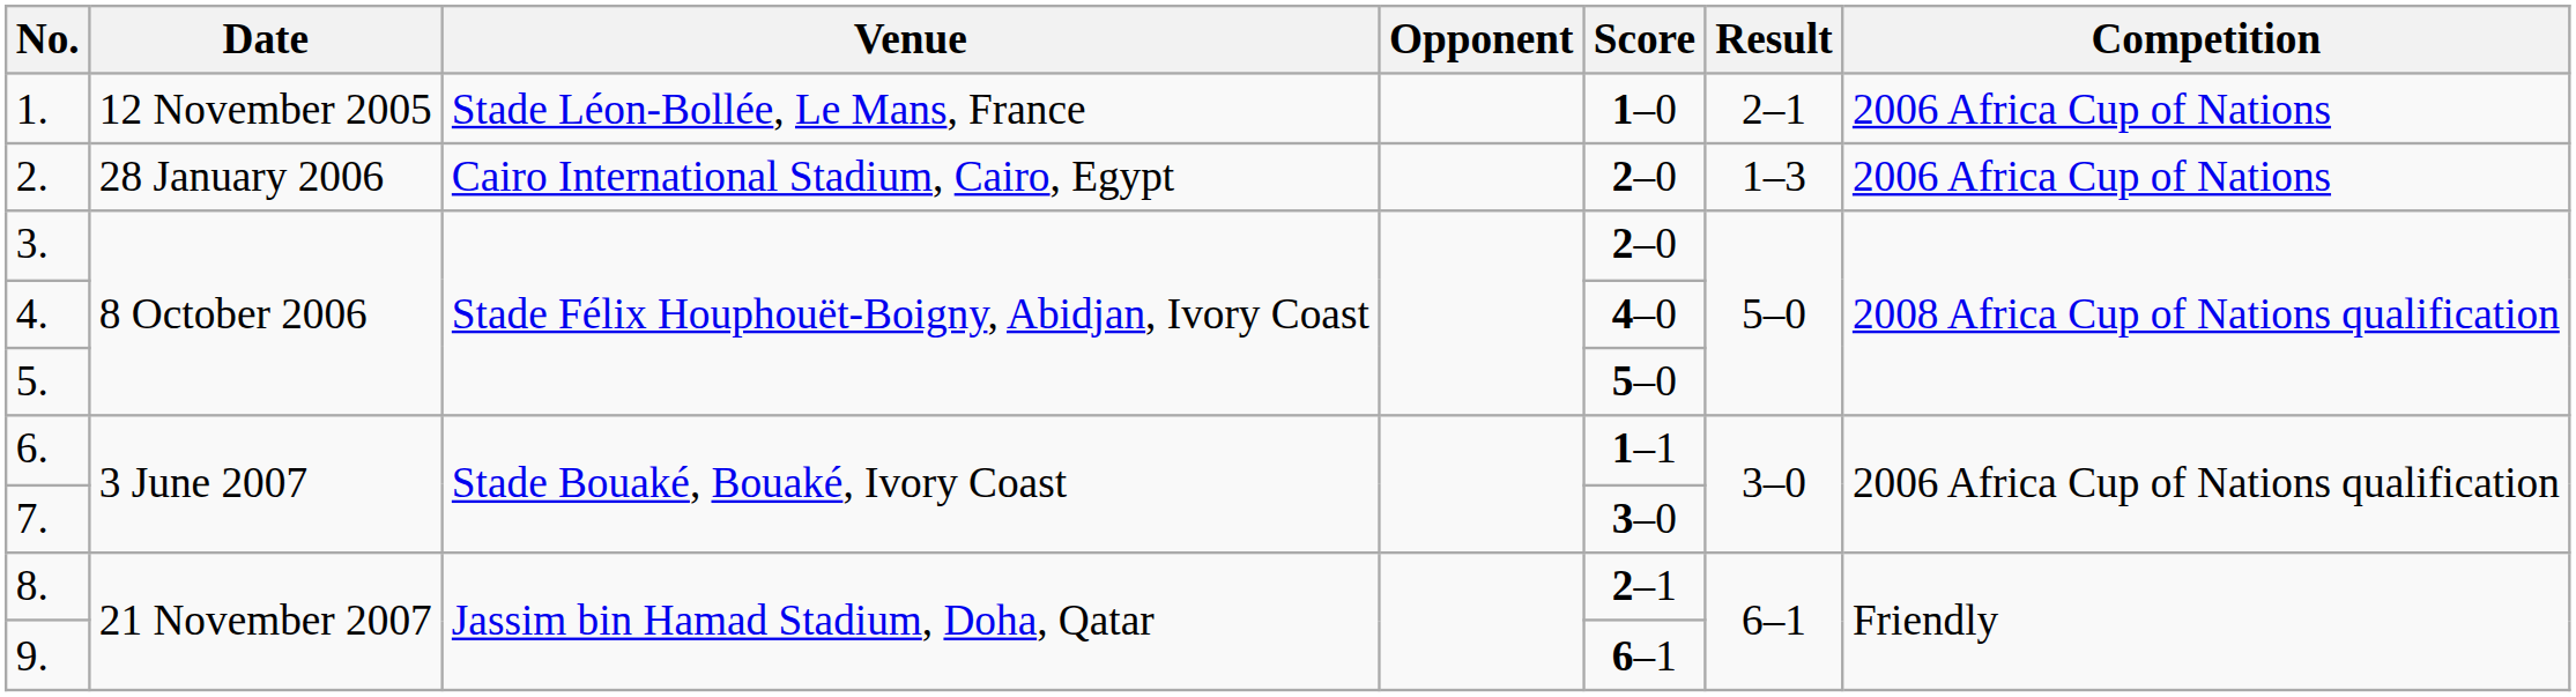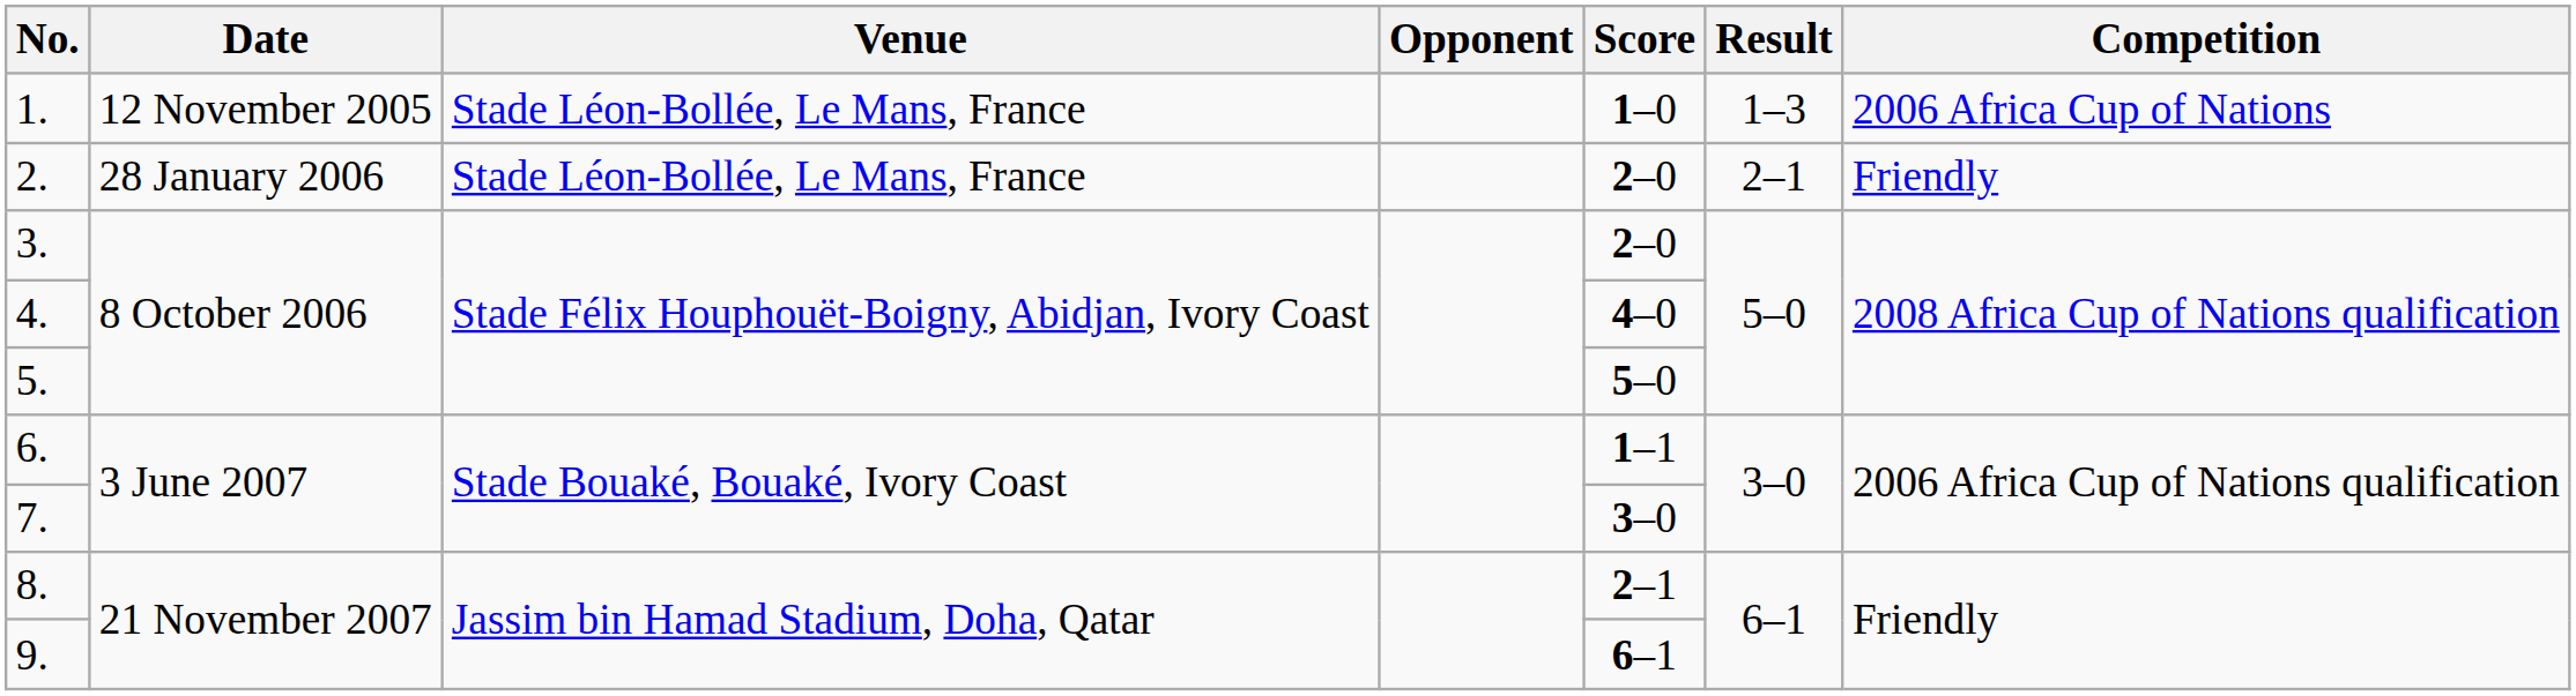 <table class="wikitable">
 <tr>
 <th>No.</th>
 <th>Date</th>
 <th>Venue</th>
 <th>Opponent</th>
 <th>Score</th>
 <th>Result</th>
 <th>Competition</th>
 </tr>
 <tr>
 <td>1.</td>
 <td>12 November 2005</td>
 <td><a href='#'>Stade Léon-Bollée</a>, <a href='#'>Le Mans</a>, France</td>
 <td></td>
 <td align=center><strong>1</strong>–0</td>
-<td align=center>2–1</td>
+<td align=center>1–3</td>
 <td><a href='#'>2006 Africa Cup of Nations</a></td>
 </tr>
 <tr>
 <td>2.</td>
 <td>28 January 2006</td>
-<td><a href='#'>Cairo International Stadium</a>, <a href='#'>Cairo</a>, Egypt</td>
+<td><a href='#'>Stade Léon-Bollée</a>, <a href='#'>Le Mans</a>, France</td>
 <td></td>
 <td align=center><strong>2</strong>–0</td>
-<td align=center>1–3</td>
-<td><a href='#'>2006 Africa Cup of Nations</a></td>
+<td align=center>2–1</td>
+<td><a href='#'>Friendly</a></td>
 </tr>
 <tr>
 <td>3.</td>
 <td rowspan="3">8 October 2006</td>
 <td rowspan="3"><a href='#'>Stade Félix Houphouët-Boigny</a>, <a href='#'>Abidjan</a>, Ivory Coast</td>
 <td rowspan="3"></td>
 <td align=center><strong>2</strong>–0</td>
 <td rowspan="3" style="text-align:center">5–0</td>
 <td rowspan="3"><a href='#'>2008 Africa Cup of Nations qualification</a></td>
 </tr>
 <tr>
 <td>4.</td>
 <td align=center><strong>4</strong>–0</td>
 </tr>
 <tr>
 <td>5.</td>
 <td align=center><strong>5</strong>–0</td>
 </tr>
 <tr>
 <td>6.</td>
 <td rowspan="2">3 June 2007</td>
 <td rowspan="2"><a href='#'>Stade Bouaké</a>, <a href='#'>Bouaké</a>, Ivory Coast</td>
 <td rowspan="2"></td>
 <td align=center><strong>1</strong>–1</td>
 <td rowspan="2" style="text-align:center">3–0</td>
 <td rowspan="2">2006 Africa Cup of Nations qualification</td>
 </tr>
 <tr>
 <td>7.</td>
 <td align=center><strong>3</strong>–0</td>
 </tr>
 <tr>
 <td>8.</td>
 <td rowspan="2">21 November 2007</td>
 <td rowspan="2"><a href='#'>Jassim bin Hamad Stadium</a>, <a href='#'>Doha</a>, Qatar</td>
 <td rowspan="2"></td>
 <td align=center><strong>2</strong>–1</td>
 <td rowspan="2" style="text-align:center">6–1</td>
 <td rowspan="2">Friendly</td>
 </tr>
 <tr>
 <td>9.</td>
 <td align=center><strong>6</strong>–1</td>
 </tr>
 </table>
